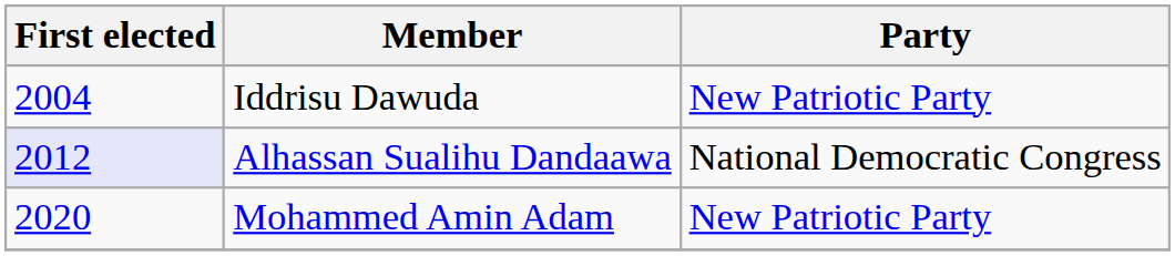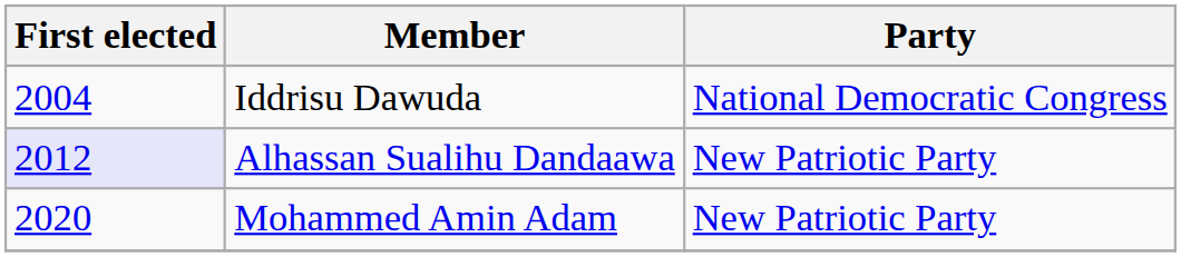 <table class="wikitable">
 <tr>
 <th>First elected</th>
 <th>Member</th>
 <th>Party</th>
 </tr>
 <tr>
 <td><a href='#'>2004</a></td>
 <td>Iddrisu Dawuda</td>
-<td><a href='#'>New Patriotic Party</a></td>
+<td><a href='#'>National Democratic Congress</a></td>
 </tr>
 <tr>
 <td style="background: lavender;"><a href='#'>2012</a></td>
 <td><a href='#'>Alhassan Sualihu Dandaawa</a></td>
-<td>National Democratic Congress</td>
+<td><a href='#'>New Patriotic Party</a></td>
 </tr>
 <tr>
 <td><a href='#'>2020</a></td>
 <td><a href='#'>Mohammed Amin Adam</a></td>
 <td><a href='#'>New Patriotic Party</a></td>
 </tr>
 <tr>
 </tr>
 </table>
